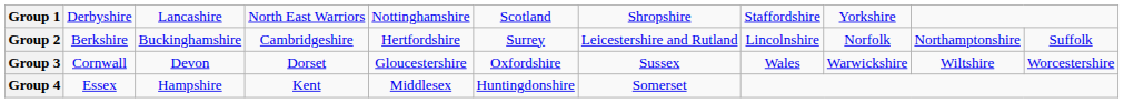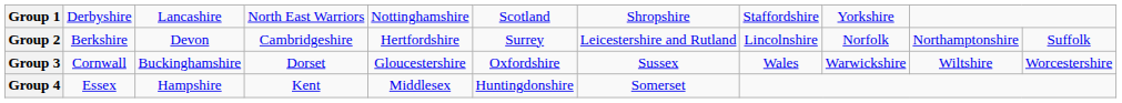 <table class="wikitable" style="text-align: center" style="font-size: 95%; border: 1px #aaaaaa solid; border-collapse: collapse; clear:center;">
 <tr>
 <th>Group 1</th>
 <td><a href='#'>Derbyshire</a></td>
 <td><a href='#'>Lancashire</a></td>
 <td><a href='#'>North East Warriors</a></td>
 <td><a href='#'>Nottinghamshire</a></td>
 <td><a href='#'>Scotland</a></td>
 <td><a href='#'>Shropshire</a></td>
 <td><a href='#'>Staffordshire</a></td>
 <td><a href='#'>Yorkshire</a></td>
 </tr>
 <tr>
 <th>Group 2</th>
 <td><a href='#'>Berkshire</a></td>
-<td><a href='#'>Buckinghamshire</a></td>
+<td><a href='#'>Devon</a></td>
 <td><a href='#'>Cambridgeshire</a></td>
 <td><a href='#'>Hertfordshire</a></td>
 <td><a href='#'>Surrey</a></td>
 <td><a href='#'>Leicestershire and Rutland</a></td>
 <td><a href='#'>Lincolnshire</a></td>
 <td><a href='#'>Norfolk</a></td>
 <td><a href='#'>Northamptonshire</a></td>
 <td><a href='#'>Suffolk</a></td>
 </tr>
 <tr>
 <th>Group 3</th>
 <td><a href='#'>Cornwall</a></td>
-<td><a href='#'>Devon</a></td>
+<td><a href='#'>Buckinghamshire</a></td>
 <td><a href='#'>Dorset</a></td>
 <td><a href='#'>Gloucestershire</a></td>
 <td><a href='#'>Oxfordshire</a></td>
 <td><a href='#'>Sussex</a></td>
 <td><a href='#'>Wales</a></td>
 <td><a href='#'>Warwickshire</a></td>
 <td><a href='#'>Wiltshire</a></td>
 <td><a href='#'>Worcestershire</a></td>
 </tr>
 <tr>
 <th>Group 4</th>
 <td><a href='#'>Essex</a></td>
 <td><a href='#'>Hampshire</a></td>
 <td><a href='#'>Kent</a></td>
 <td><a href='#'>Middlesex</a></td>
 <td><a href='#'>Huntingdonshire</a></td>
 <td><a href='#'>Somerset</a></td>
 </tr>
 </table>
